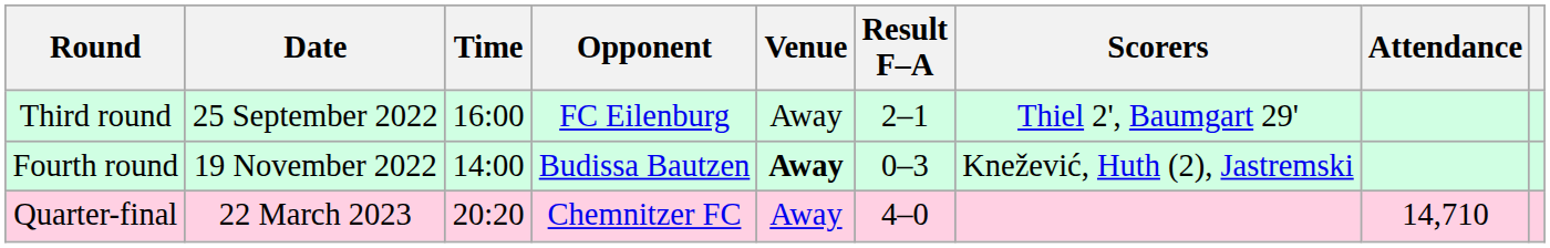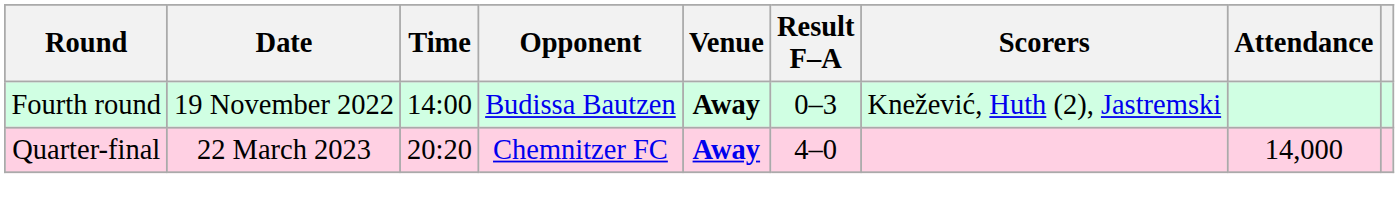 <table class="wikitable sortable" style="text-align:center">
 <tr>
 <th>Round</th>
 <th>Date</th>
 <th>Time</th>
 <th>Opponent</th>
 <th>Venue</th>
 <th>Result<br>F–A</th>
 <th class="unsortable">Scorers</th>
 <th>Attendance</th>
 <th></th>
-</tr>
-<tr bgcolor="#d0ffe3">
-<td>Third round</td>
-<td>25 September 2022</td>
-<td>16:00</td>
-<td><a href='#'>FC Eilenburg</a></td>
-<td>Away</td>
-<td>2–1</td>
-<td><a href='#'>Thiel</a> 2', <a href='#'>Baumgart</a> 29'</td>
-<td></td>
-<td></td>
 </tr>
 <tr bgcolor="#d0ffe3">
 <td>Fourth round</td>
 <td>19 November 2022</td>
 <td>14:00</td>
 <td><a href='#'>Budissa Bautzen</a></td>
 <td><strong>Away</strong></td>
 <td>0–3</td>
 <td>Knežević, <a href='#'>Huth</a> (2), <a href='#'>Jastremski</a></td>
 <td></td>
 <td></td>
 </tr>
 <tr bgcolor="#ffd0e3">
 <td>Quarter-final</td>
 <td>22 March 2023</td>
 <td>20:20</td>
 <td><a href='#'>Chemnitzer FC</a></td>
-<td><a href='#'>Away</a></td>
+<td><strong><a href='#'>Away</a></strong></td>
 <td>4–0</td>
 <td></td>
-<td>14,710</td>
+<td>14,000</td>
 <td></td>
 </tr>
 </table>
